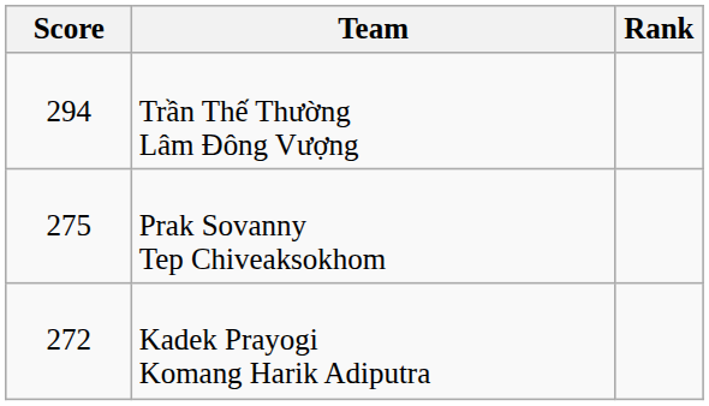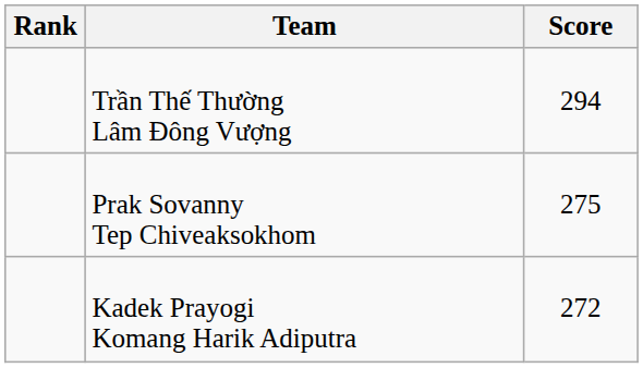 <table class=wikitable style="text-align:center">
 <tr>
+<th width=40>Rank</th>
+<th width=250>Team</th>
 <th width=60>Score</th>
-<th width=250>Team</th>
-<th width=40>Rank</th>
 </tr>
 <tr>
+<td></td>
+<td align=left><br>Trần Thế Thường<br>Lâm Đông Vượng</td>
 <td>294</td>
-<td align=left><br>Trần Thế Thường<br>Lâm Đông Vượng</td>
-<td></td>
 </tr>
 <tr>
+<td></td>
+<td align=left><br>Prak Sovanny<br>Tep Chiveaksokhom</td>
 <td>275</td>
-<td align=left><br>Prak Sovanny<br>Tep Chiveaksokhom</td>
-<td></td>
 </tr>
 <tr>
+<td></td>
+<td align=left><br>Kadek Prayogi<br>Komang Harik Adiputra</td>
 <td>272</td>
-<td align=left><br>Kadek Prayogi<br>Komang Harik Adiputra</td>
-<td></td>
 </tr>
 </table>
